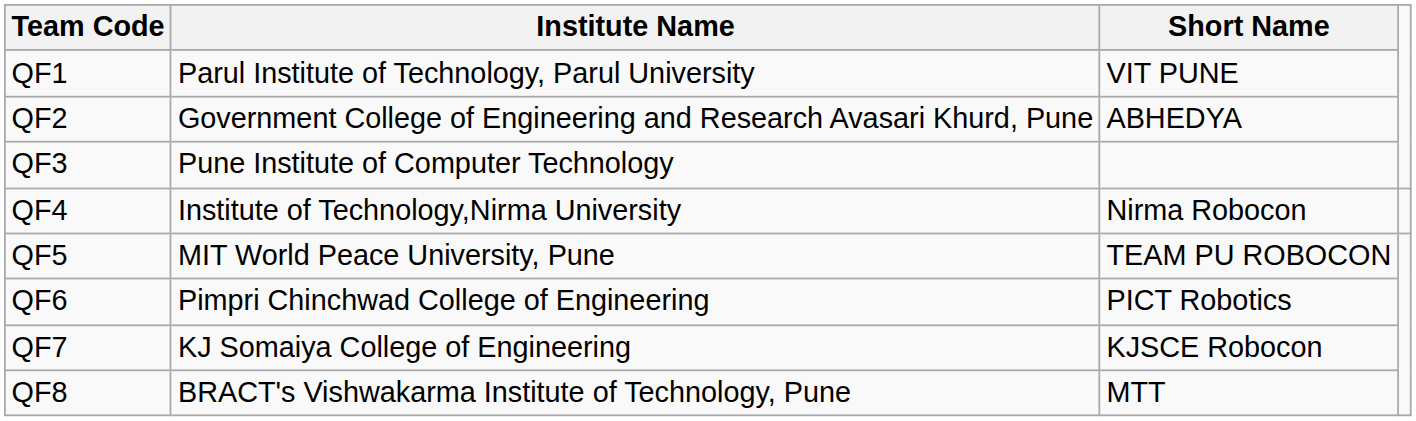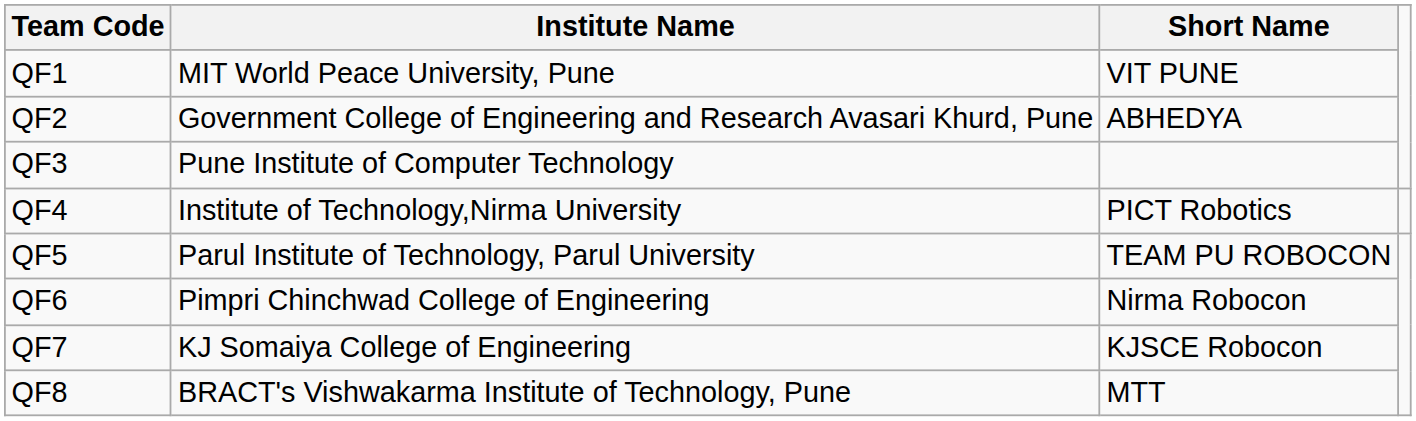 <table class="wikitable">
 <tr>
 <th>Team Code</th>
 <th>Institute Name</th>
 <th>Short Name</th>
 </tr>
 <tr>
 <td>QF1</td>
-<td>Parul Institute of Technology, Parul University</td>
+<td>MIT World Peace University, Pune</td>
 <td>VIT PUNE</td>
 </tr>
 <tr>
 <td>QF2</td>
 <td>Government College of Engineering and Research Avasari Khurd, Pune</td>
 <td>ABHEDYA</td>
 </tr>
 <tr>
 <td>QF3</td>
 <td>Pune Institute of Computer Technology</td>
 <td></td>
 </tr>
 <tr>
 <td>QF4</td>
 <td>Institute of Technology,Nirma University</td>
-<td>Nirma Robocon</td>
+<td>PICT Robotics</td>
 <td></td>
 </tr>
 <tr>
 <td>QF5</td>
-<td>MIT World Peace University, Pune</td>
+<td>Parul Institute of Technology, Parul University</td>
 <td>TEAM PU ROBOCON</td>
 </tr>
 <tr>
 <td>QF6</td>
 <td>Pimpri Chinchwad College of Engineering</td>
-<td>PICT Robotics</td>
+<td>Nirma Robocon</td>
 </tr>
 <tr>
 <td>QF7</td>
 <td>KJ Somaiya College of Engineering</td>
 <td>KJSCE Robocon</td>
 </tr>
 <tr>
 <td>QF8</td>
 <td>BRACT's Vishwakarma Institute of Technology, Pune</td>
 <td>MTT</td>
 </tr>
 </table>
